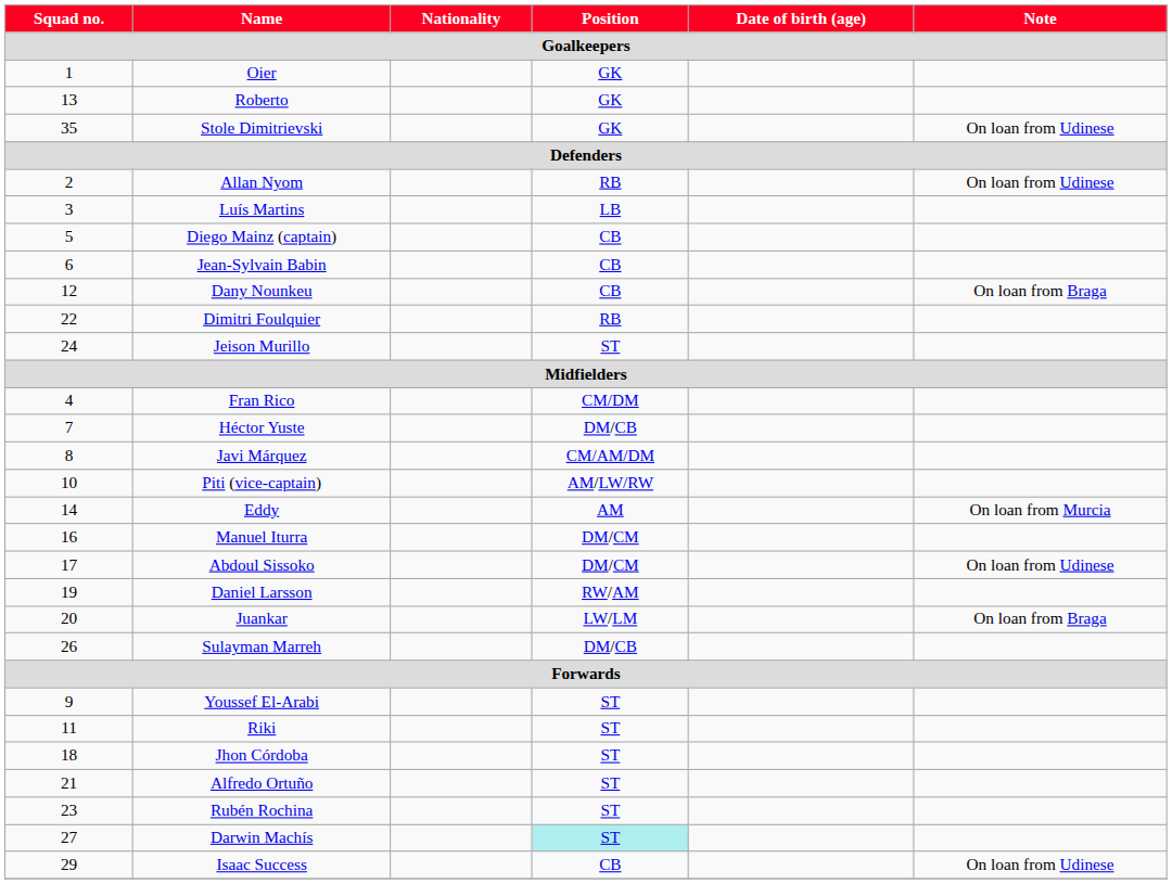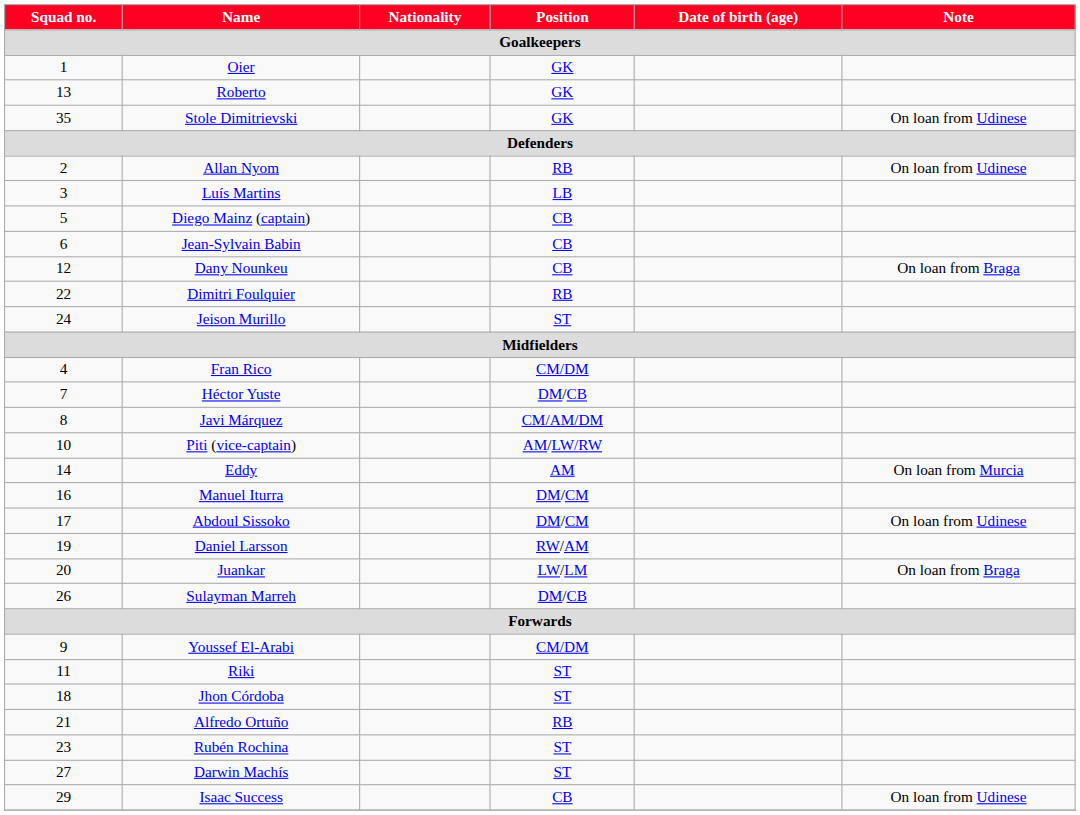 <table class="wikitable" style="text-align:center; font-size:90%; width:80%">
 <tr>
 <th style="background:#FF0022; color:white; text-align:center">Squad no.</th>
 <th style="background:#FF0022; color:white; text-align:center">Name</th>
 <th style="background:#FF0022; color:white; text-align:center">Nationality</th>
 <th style="background:#FF0022; color:white; text-align:center">Position</th>
 <th style="background:#FF0022; color:white; text-align:center">Date of birth (age)</th>
 <th style="background:#FF0022; color:white; text-align:center">Note</th>
 </tr>
 <tr>
 <th colspan="6" style="background:#dcdcdc; text-align:center">Goalkeepers</th>
 </tr>
 <tr>
 <td>1</td>
 <td><a href='#'>Oier</a></td>
 <td></td>
 <td><a href='#'>GK</a></td>
 <td></td>
 <td></td>
 </tr>
 <tr>
 <td>13</td>
 <td><a href='#'>Roberto</a></td>
 <td></td>
 <td><a href='#'>GK</a></td>
 <td></td>
 <td></td>
 </tr>
 <tr>
 <td>35</td>
 <td><a href='#'>Stole Dimitrievski</a></td>
 <td></td>
 <td><a href='#'>GK</a></td>
 <td></td>
 <td>On loan from <a href='#'>Udinese</a></td>
 </tr>
 <tr>
 <th colspan="6" style="background:#dcdcdc; text-align:center">Defenders</th>
 </tr>
 <tr>
 <td>2</td>
 <td><a href='#'>Allan Nyom</a></td>
 <td></td>
 <td><a href='#'>RB</a></td>
 <td></td>
 <td>On loan from <a href='#'>Udinese</a></td>
 </tr>
 <tr>
 <td>3</td>
 <td><a href='#'>Luís Martins</a></td>
 <td></td>
 <td><a href='#'>LB</a></td>
 <td></td>
 <td></td>
 </tr>
 <tr>
 <td>5</td>
 <td><a href='#'>Diego Mainz</a> (<a href='#'>captain</a>)</td>
 <td></td>
 <td><a href='#'>CB</a></td>
 <td></td>
 <td></td>
 </tr>
 <tr>
 <td>6</td>
 <td><a href='#'>Jean-Sylvain Babin</a></td>
 <td></td>
 <td><a href='#'>CB</a></td>
 <td></td>
 <td></td>
 </tr>
 <tr>
 <td>12</td>
 <td><a href='#'>Dany Nounkeu</a></td>
 <td></td>
 <td><a href='#'>CB</a></td>
 <td></td>
 <td>On loan from <a href='#'>Braga</a></td>
 </tr>
 <tr>
 <td>22</td>
 <td><a href='#'>Dimitri Foulquier</a></td>
 <td></td>
 <td><a href='#'>RB</a></td>
 <td></td>
 <td></td>
 </tr>
 <tr>
 <td>24</td>
 <td><a href='#'>Jeison Murillo</a></td>
 <td></td>
 <td><a href='#'>ST</a></td>
 <td></td>
 <td></td>
 </tr>
 <tr>
 <th colspan="6" style="background:#dcdcdc; text-align:center">Midfielders</th>
 </tr>
 <tr>
 <td>4</td>
 <td><a href='#'>Fran Rico</a></td>
 <td></td>
 <td><a href='#'>CM/DM</a></td>
 <td></td>
 <td></td>
 </tr>
 <tr>
 <td>7</td>
 <td><a href='#'>Héctor Yuste</a></td>
 <td></td>
 <td><a href='#'>DM</a>/<a href='#'>CB</a></td>
 <td></td>
 <td></td>
 </tr>
 <tr>
 <td>8</td>
 <td><a href='#'>Javi Márquez</a></td>
 <td></td>
 <td><a href='#'>CM/AM/DM</a></td>
 <td></td>
 <td></td>
 </tr>
 <tr>
 <td>10</td>
 <td><a href='#'>Piti</a> (<a href='#'>vice-captain</a>)</td>
 <td></td>
 <td><a href='#'>AM</a>/<a href='#'>LW/RW</a></td>
 <td></td>
 <td></td>
 </tr>
 <tr>
 <td>14</td>
 <td><a href='#'>Eddy</a></td>
 <td></td>
 <td><a href='#'>AM</a></td>
 <td></td>
 <td>On loan from <a href='#'>Murcia</a></td>
 </tr>
 <tr>
 <td>16</td>
 <td><a href='#'>Manuel Iturra</a></td>
 <td></td>
 <td><a href='#'>DM</a>/<a href='#'>CM</a></td>
 <td></td>
 <td></td>
 </tr>
 <tr>
 <td>17</td>
 <td><a href='#'>Abdoul Sissoko</a></td>
 <td></td>
 <td><a href='#'>DM</a>/<a href='#'>CM</a></td>
 <td></td>
 <td>On loan from <a href='#'>Udinese</a></td>
 </tr>
 <tr>
 <td>19</td>
 <td><a href='#'>Daniel Larsson</a></td>
 <td></td>
 <td><a href='#'>RW</a>/<a href='#'>AM</a></td>
 <td></td>
 <td></td>
 </tr>
 <tr>
 <td>20</td>
 <td><a href='#'>Juankar</a></td>
 <td></td>
 <td><a href='#'>LW</a>/<a href='#'>LM</a></td>
 <td></td>
 <td>On loan from <a href='#'>Braga</a></td>
 </tr>
 <tr>
 <td>26</td>
 <td><a href='#'>Sulayman Marreh</a></td>
 <td></td>
 <td><a href='#'>DM</a>/<a href='#'>CB</a></td>
 <td></td>
 <td></td>
 </tr>
 <tr>
 <th colspan="6" style="background:#dcdcdc; text-align:center">Forwards</th>
 </tr>
 <tr>
 <td>9</td>
 <td><a href='#'>Youssef El-Arabi</a></td>
 <td></td>
-<td><a href='#'>ST</a></td>
+<td><a href='#'>CM/DM</a></td>
 <td></td>
 <td></td>
 </tr>
 <tr>
 <td>11</td>
 <td><a href='#'>Riki</a></td>
 <td></td>
 <td><a href='#'>ST</a></td>
 <td></td>
 <td></td>
 </tr>
 <tr>
 <td>18</td>
 <td><a href='#'>Jhon Córdoba</a></td>
 <td></td>
 <td><a href='#'>ST</a></td>
 <td></td>
 <td></td>
 </tr>
 <tr>
 <td>21</td>
 <td><a href='#'>Alfredo Ortuño</a></td>
 <td></td>
-<td><a href='#'>ST</a></td>
+<td><a href='#'>RB</a></td>
 <td></td>
 <td></td>
 </tr>
 <tr>
 <td>23</td>
 <td><a href='#'>Rubén Rochina</a></td>
 <td></td>
 <td><a href='#'>ST</a></td>
 <td></td>
 <td></td>
 </tr>
 <tr>
 <td>27</td>
 <td><a href='#'>Darwin Machís</a></td>
 <td></td>
-<td style="background: paleturquoise;"><a href='#'>ST</a></td>
+<td><a href='#'>ST</a></td>
 <td></td>
 <td></td>
 </tr>
 <tr>
 <td>29</td>
 <td><a href='#'>Isaac Success</a></td>
 <td></td>
 <td><a href='#'>CB</a></td>
 <td></td>
 <td>On loan from <a href='#'>Udinese</a></td>
 </tr>
 <tr>
 </tr>
 </table>
